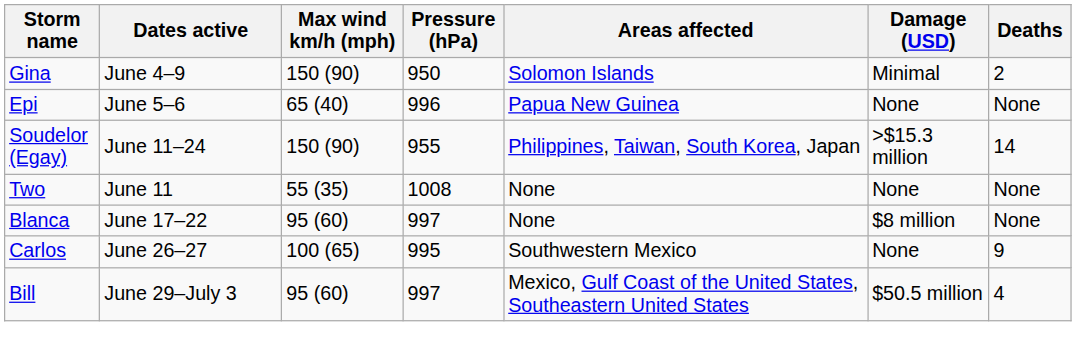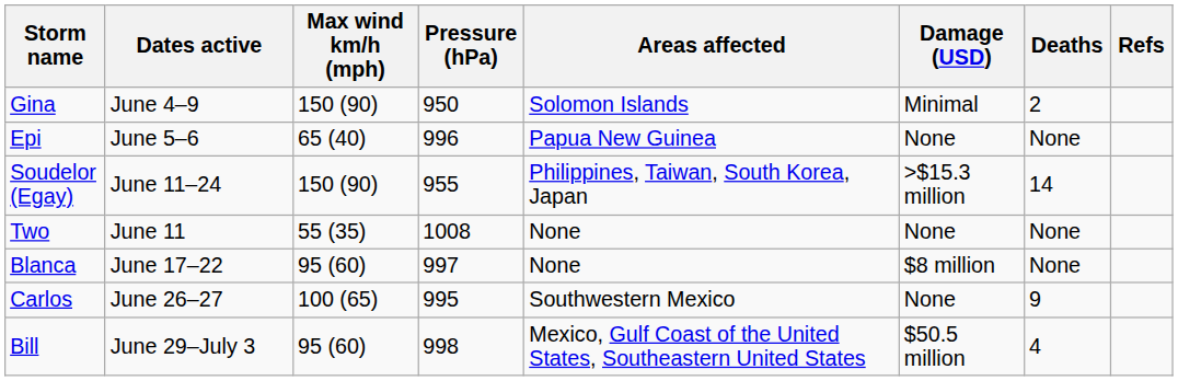 <table class="wikitable sortable">
 <tr>
 <th width="5%">Storm name</th>
 <th width="15%">Dates active</th>
 <th width="10%">Max wind<br>km/h (mph)</th>
 <th width="5%">Pressure<br>(hPa)</th>
 <th width="30%">Areas affected</th>
 <th width="10%">Damage<br>(<a href='#'>USD</a>)</th>
 <th width="5%">Deaths</th>
+<th width="5%">Refs</th>
 </tr>
 <tr>
 <td><a href='#'>Gina</a></td>
 <td>June 4–9</td>
 <td>150 (90)</td>
 <td>950</td>
 <td><a href='#'>Solomon Islands</a></td>
 <td>Minimal</td>
 <td>2</td>
+<td></td>
 </tr>
 <tr>
 <td><a href='#'>Epi</a></td>
 <td>June 5–6</td>
 <td>65 (40)</td>
 <td>996</td>
 <td><a href='#'>Papua New Guinea</a></td>
 <td>None</td>
 <td>None</td>
+<td></td>
 </tr>
 <tr>
 <td><a href='#'>Soudelor (Egay)</a></td>
 <td>June 11–24</td>
 <td>150 (90)</td>
 <td>955</td>
 <td><a href='#'>Philippines</a>, <a href='#'>Taiwan</a>, <a href='#'>South Korea</a>, Japan</td>
 <td>>$15.3 million</td>
 <td>14</td>
+<td></td>
 </tr>
 <tr>
 <td><a href='#'>Two</a></td>
 <td>June 11</td>
 <td>55 (35)</td>
 <td>1008</td>
 <td>None</td>
 <td>None</td>
 <td>None</td>
+<td></td>
 </tr>
 <tr>
 <td><a href='#'>Blanca</a></td>
 <td>June 17–22</td>
 <td>95 (60)</td>
 <td>997</td>
 <td>None</td>
 <td>$8 million</td>
 <td>None</td>
+<td></td>
 </tr>
 <tr>
 <td><a href='#'>Carlos</a></td>
 <td>June 26–27</td>
 <td>100 (65)</td>
 <td>995</td>
 <td>Southwestern Mexico</td>
 <td>None</td>
 <td>9</td>
+<td></td>
 </tr>
 <tr>
 <td><a href='#'>Bill</a></td>
 <td>June 29–July 3</td>
 <td>95 (60)</td>
-<td>997</td>
+<td>998</td>
 <td>Mexico, <a href='#'>Gulf Coast of the United States</a>, <a href='#'>Southeastern United States</a></td>
 <td>$50.5 million</td>
 <td>4</td>
+<td></td>
 </tr>
 </table>
